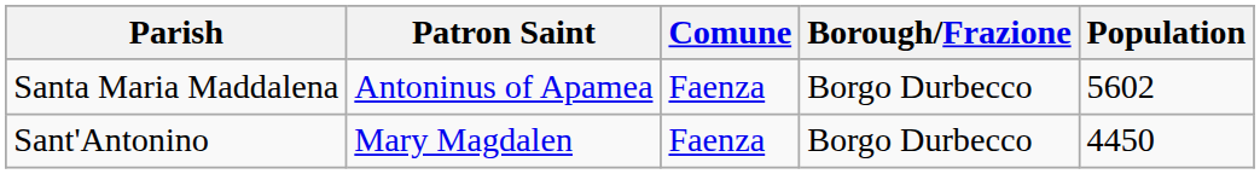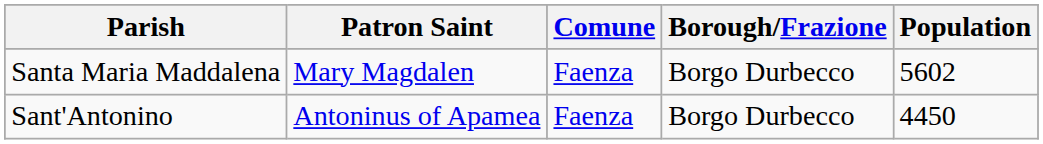 <table class="wikitable">
 <tr>
 <th>Parish</th>
 <th>Patron Saint</th>
 <th><a href='#'>Comune</a></th>
 <th>Borough/<a href='#'>Frazione</a></th>
 <th>Population</th>
 </tr>
 <tr>
 <td>Santa Maria Maddalena</td>
-<td><a href='#'>Antoninus of Apamea</a></td>
+<td><a href='#'>Mary Magdalen</a></td>
 <td><a href='#'>Faenza</a></td>
 <td>Borgo Durbecco</td>
 <td>5602</td>
 </tr>
 <tr>
 <td>Sant'Antonino</td>
-<td><a href='#'>Mary Magdalen</a></td>
+<td><a href='#'>Antoninus of Apamea</a></td>
 <td><a href='#'>Faenza</a></td>
 <td>Borgo Durbecco</td>
 <td>4450</td>
 </tr>
 </table>
